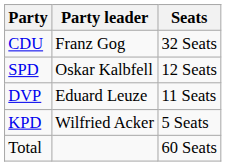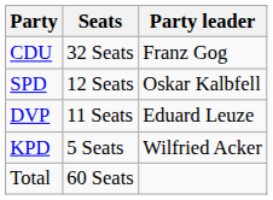 <table class="wikitable">
 <tr>
 <th>Party</th>
+<th>Seats</th>
 <th>Party leader</th>
-<th>Seats</th>
 </tr>
 <tr>
 <td><a href='#'>CDU</a></td>
+<td>32 Seats</td>
 <td>Franz Gog</td>
-<td>32 Seats</td>
 </tr>
 <tr>
 <td><a href='#'>SPD</a></td>
+<td>12 Seats</td>
 <td>Oskar Kalbfell</td>
-<td>12 Seats</td>
 </tr>
 <tr>
 <td><a href='#'>DVP</a></td>
+<td>11 Seats</td>
 <td>Eduard Leuze</td>
-<td>11 Seats</td>
 </tr>
 <tr>
 <td><a href='#'>KPD</a></td>
+<td>5 Seats</td>
 <td>Wilfried Acker</td>
-<td>5 Seats</td>
 </tr>
 <tr>
 <td>Total</td>
+<td>60 Seats</td>
 <td></td>
-<td>60 Seats</td>
 </tr>
 </table>
